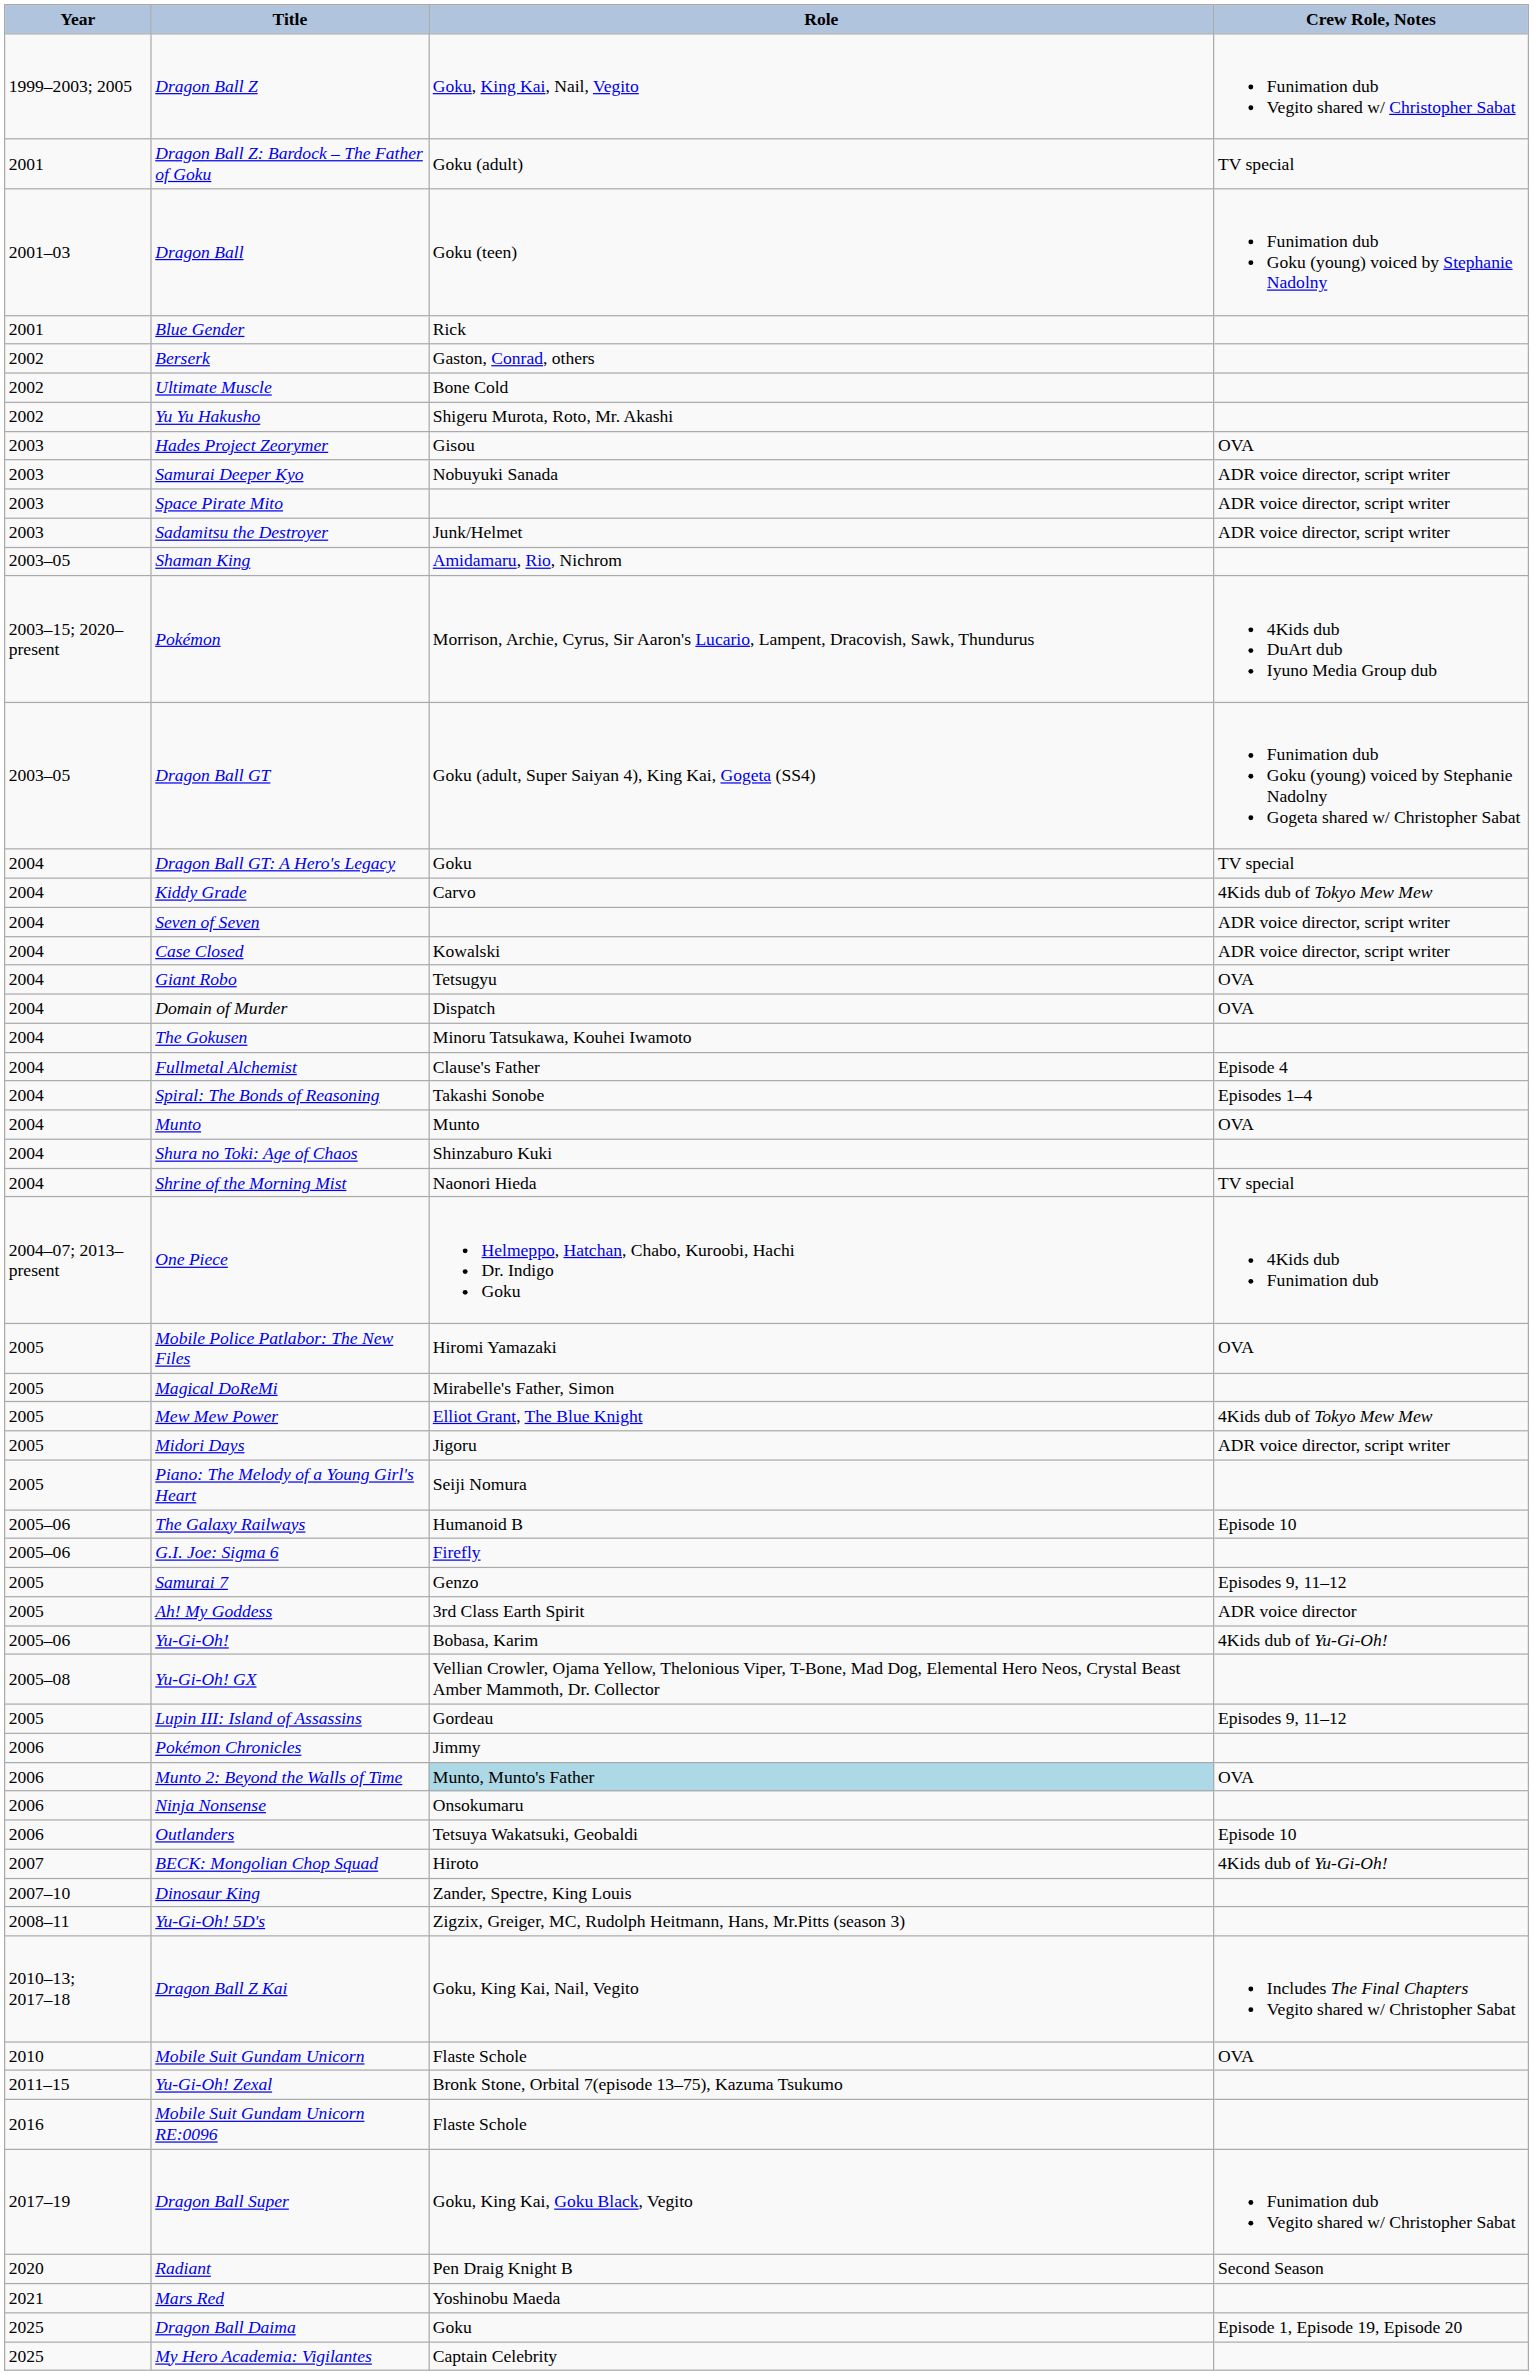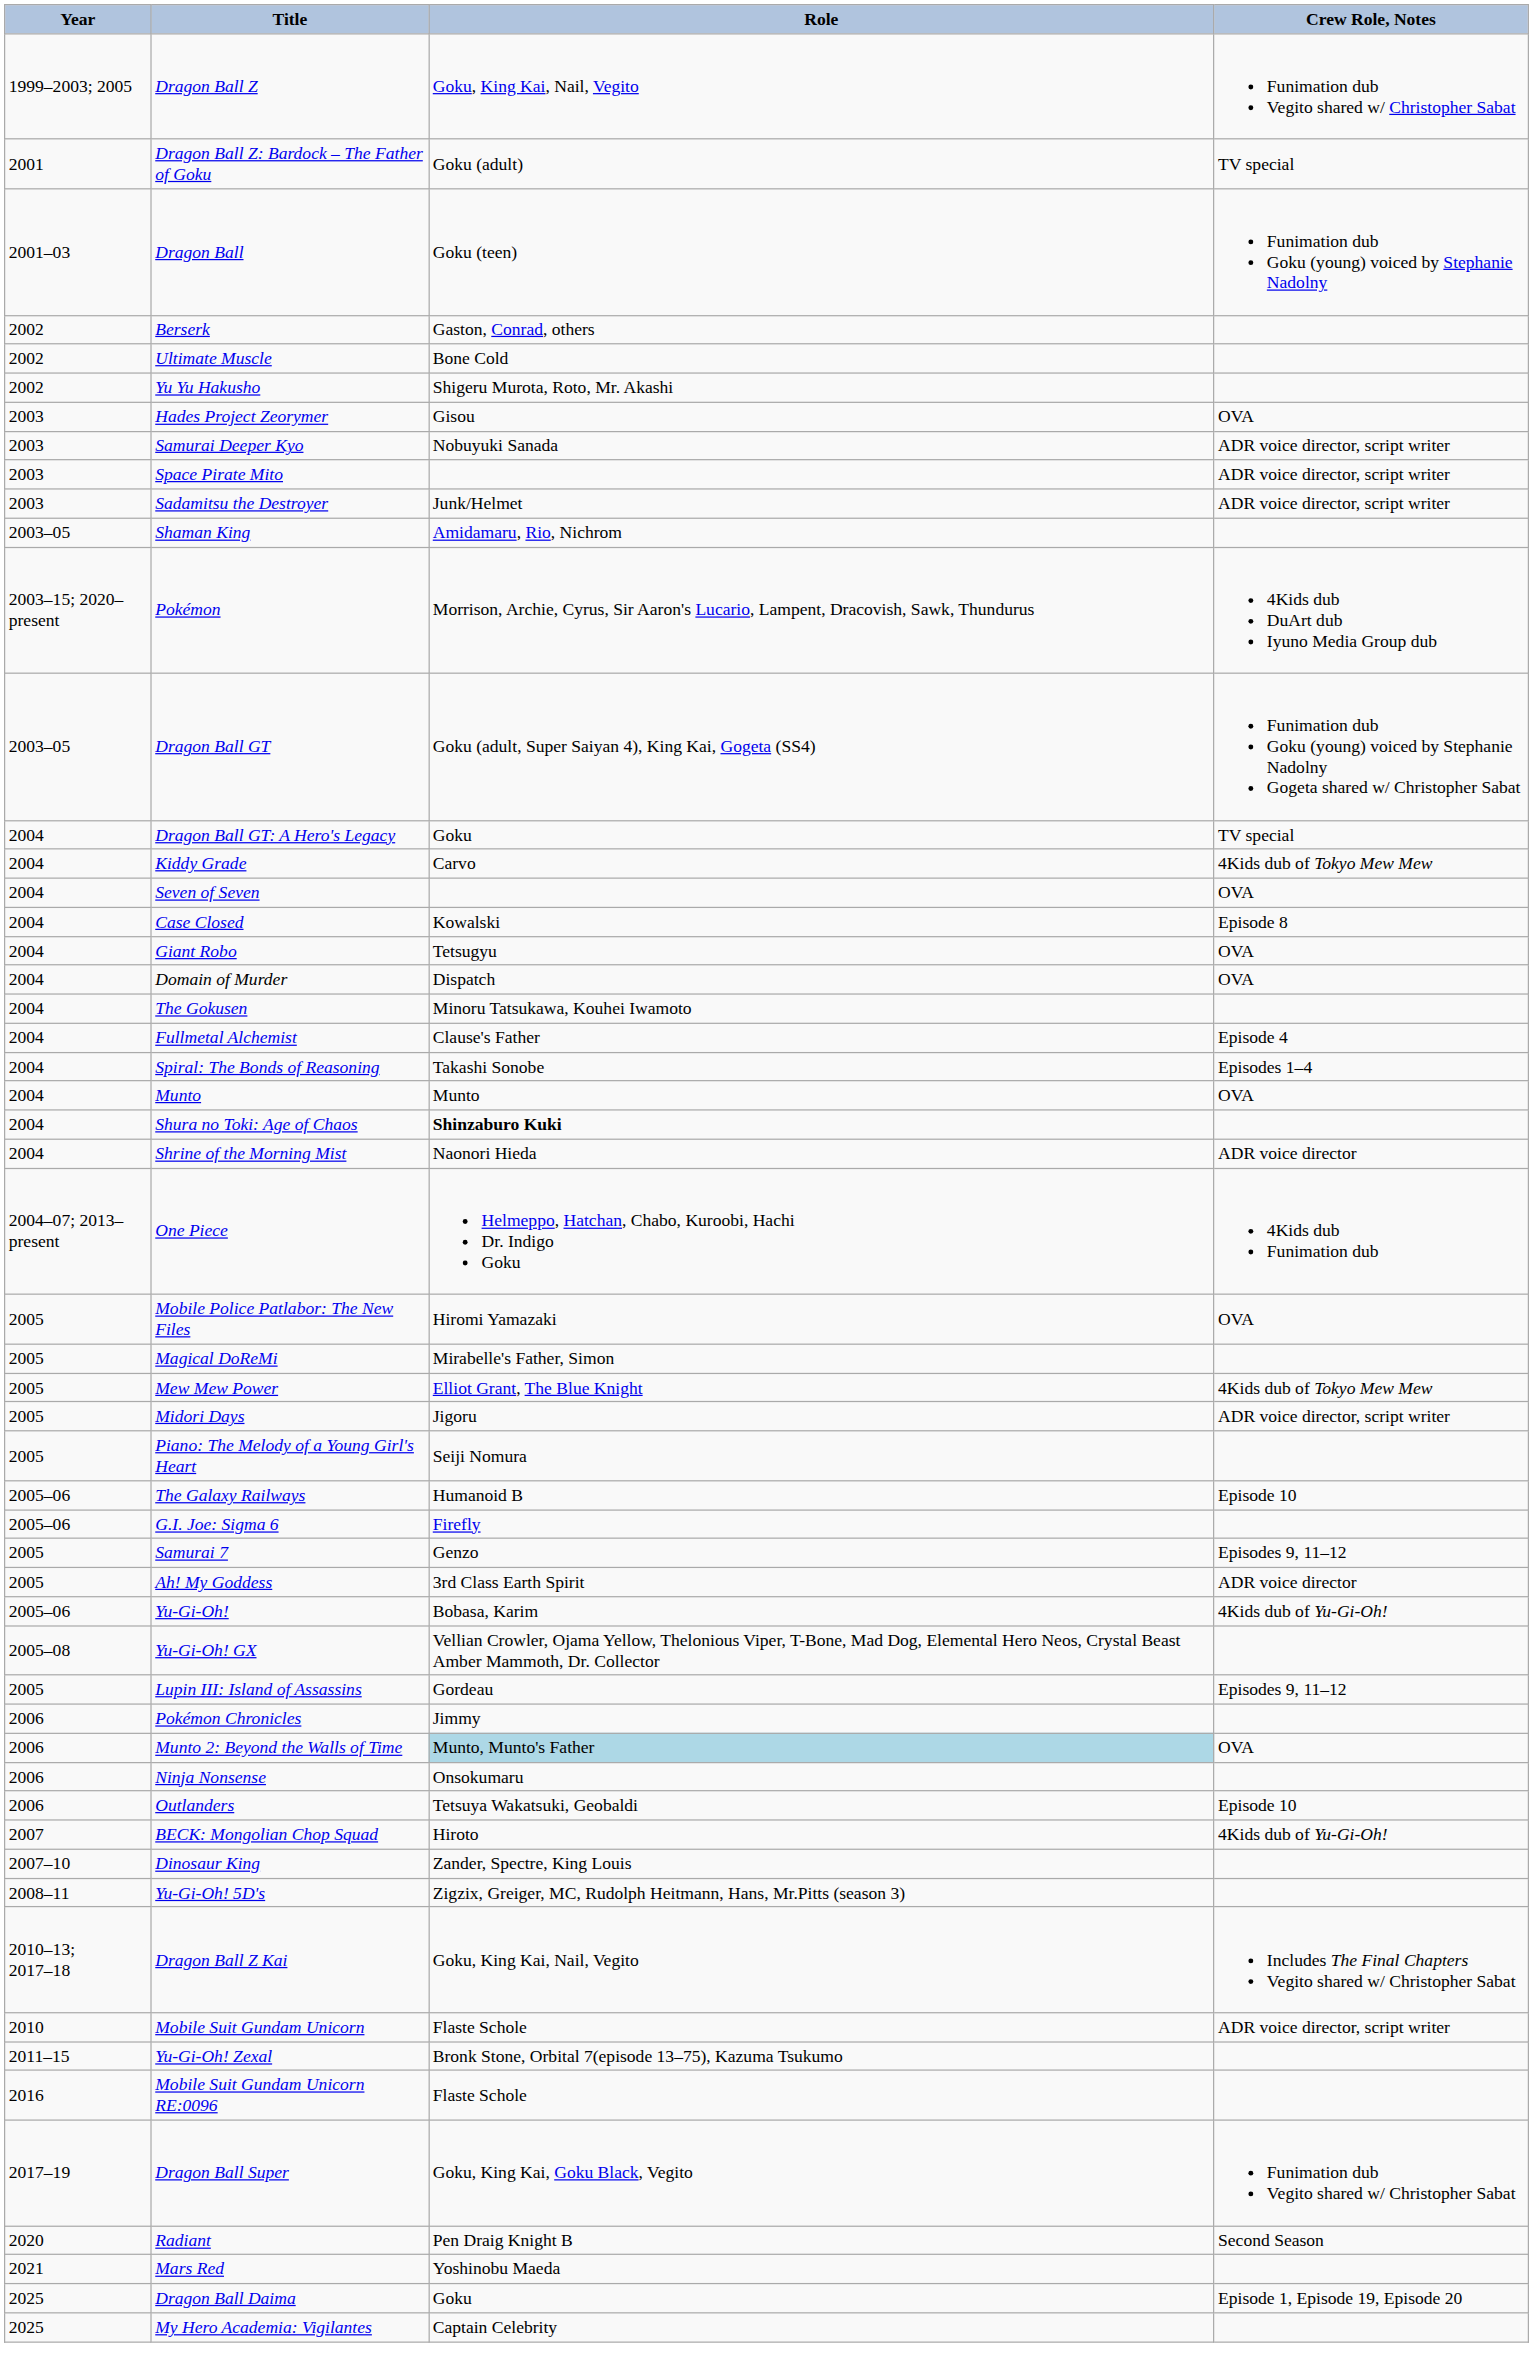 <table class="wikitable sortable plainrowheaders" style="font-size: 90%;">
 <tr>
 <th style="background:#b0c4de;">Year</th>
 <th style="background:#b0c4de;">Title</th>
 <th style="background:#b0c4de;">Role</th>
 <th style="background:#b0c4de;">Crew Role, Notes</th>
 </tr>
 <tr>
 <td>1999–2003; 2005</td>
 <td><em><a href='#'>Dragon Ball Z</a></em></td>
 <td><a href='#'>Goku</a>, <a href='#'>King Kai</a>, Nail, <a href='#'>Vegito</a></td>
 <td><br><ul><li>Funimation dub</li><li>Vegito shared w/ <a href='#'>Christopher Sabat</a></li></ul></td>
 </tr>
 <tr>
 <td>2001</td>
 <td><em><a href='#'>Dragon Ball Z: Bardock – The Father of Goku</a></em></td>
 <td>Goku (adult)</td>
 <td>TV special</td>
 </tr>
 <tr>
 <td>2001–03</td>
 <td><em><a href='#'>Dragon Ball</a></em></td>
 <td>Goku (teen)</td>
 <td><br><ul><li>Funimation dub</li><li>Goku (young) voiced by <a href='#'>Stephanie Nadolny</a></li></ul></td>
-</tr>
-<tr>
-<td>2001</td>
-<td><em><a href='#'>Blue Gender</a></em></td>
-<td>Rick</td>
-<td></td>
 </tr>
 <tr>
 <td>2002</td>
 <td><em><a href='#'>Berserk</a></em></td>
 <td>Gaston, <a href='#'>Conrad</a>, others</td>
 <td></td>
 </tr>
 <tr>
 <td>2002</td>
 <td><em><a href='#'>Ultimate Muscle</a></em></td>
 <td>Bone Cold</td>
 <td></td>
 </tr>
 <tr>
 <td>2002</td>
 <td><em><a href='#'>Yu Yu Hakusho</a></em></td>
 <td>Shigeru Murota, Roto, Mr. Akashi</td>
 <td></td>
 </tr>
 <tr>
 <td>2003</td>
 <td><em><a href='#'>Hades Project Zeorymer</a></em></td>
 <td>Gisou</td>
 <td>OVA</td>
 </tr>
 <tr>
 <td>2003</td>
 <td><em><a href='#'>Samurai Deeper Kyo</a></em></td>
 <td>Nobuyuki Sanada</td>
 <td>ADR voice director, script writer</td>
 </tr>
 <tr>
 <td>2003</td>
 <td><em><a href='#'>Space Pirate Mito</a></em></td>
 <td></td>
 <td>ADR voice director, script writer</td>
 </tr>
 <tr>
 <td>2003</td>
 <td><em><a href='#'>Sadamitsu the Destroyer</a></em></td>
 <td>Junk/Helmet</td>
 <td>ADR voice director, script writer</td>
 </tr>
 <tr>
 <td>2003–05</td>
 <td><em><a href='#'>Shaman King</a></em></td>
 <td><a href='#'>Amidamaru</a>, <a href='#'>Rio</a>, Nichrom</td>
 <td></td>
 </tr>
 <tr>
 <td>2003–15; 2020–present</td>
 <td><em><a href='#'>Pokémon</a></em></td>
 <td>Morrison, Archie, Cyrus, Sir Aaron's <a href='#'>Lucario</a>, Lampent, Dracovish, Sawk, Thundurus</td>
 <td><br><ul><li>4Kids dub</li><li>DuArt dub</li><li>Iyuno Media Group dub</li></ul></td>
 </tr>
 <tr>
 <td>2003–05</td>
 <td><em><a href='#'>Dragon Ball GT</a></em></td>
 <td>Goku (adult, Super Saiyan 4), King Kai, <a href='#'>Gogeta</a> (SS4)</td>
 <td><br><ul><li>Funimation dub</li><li>Goku (young) voiced by Stephanie Nadolny</li><li>Gogeta shared w/ Christopher Sabat</li></ul></td>
 </tr>
 <tr>
 <td>2004</td>
 <td><em><a href='#'>Dragon Ball GT: A Hero's Legacy</a></em></td>
 <td>Goku</td>
 <td>TV special</td>
 </tr>
 <tr>
 <td>2004</td>
 <td><em><a href='#'>Kiddy Grade</a></em></td>
 <td>Carvo</td>
 <td>4Kids dub of <em>Tokyo Mew Mew</em></td>
 </tr>
 <tr>
 <td>2004</td>
 <td><em><a href='#'>Seven of Seven</a></em></td>
 <td></td>
-<td>ADR voice director, script writer</td>
+<td>OVA</td>
 </tr>
 <tr>
 <td>2004</td>
 <td><em><a href='#'>Case Closed</a></em></td>
 <td>Kowalski</td>
-<td>ADR voice director, script writer</td>
+<td>Episode 8</td>
 </tr>
 <tr>
 <td>2004</td>
 <td><em><a href='#'>Giant Robo</a></em></td>
 <td>Tetsugyu</td>
 <td>OVA</td>
 </tr>
 <tr>
 <td>2004</td>
 <td><em>Domain of Murder</em></td>
 <td>Dispatch</td>
 <td>OVA</td>
 </tr>
 <tr>
 <td>2004</td>
 <td><em><a href='#'>The Gokusen</a></em></td>
 <td>Minoru Tatsukawa, Kouhei Iwamoto</td>
 <td></td>
 </tr>
 <tr>
 <td>2004</td>
 <td><em><a href='#'>Fullmetal Alchemist</a></em></td>
 <td>Clause's Father</td>
 <td>Episode 4</td>
 </tr>
 <tr>
 <td>2004</td>
 <td><em><a href='#'>Spiral: The Bonds of Reasoning</a></em></td>
 <td>Takashi Sonobe</td>
 <td>Episodes 1–4</td>
 </tr>
 <tr>
 <td>2004</td>
 <td><em><a href='#'>Munto</a></em></td>
 <td>Munto</td>
 <td>OVA</td>
 </tr>
 <tr>
 <td>2004</td>
 <td><em><a href='#'>Shura no Toki: Age of Chaos</a></em></td>
-<td>Shinzaburo Kuki</td>
+<td><strong>Shinzaburo Kuki</strong></td>
 <td></td>
 </tr>
 <tr>
 <td>2004</td>
 <td><em><a href='#'>Shrine of the Morning Mist</a></em></td>
 <td>Naonori Hieda</td>
-<td>TV special</td>
+<td>ADR voice director</td>
 </tr>
 <tr>
 <td>2004–07; 2013–present</td>
 <td><em><a href='#'>One Piece</a></em></td>
 <td><br><ul><li><a href='#'>Helmeppo</a>, <a href='#'>Hatchan</a>, Chabo, Kuroobi, Hachi</li><li>Dr. Indigo</li><li>Goku</li></ul></td>
 <td><br><ul><li>4Kids dub</li><li>Funimation dub</li></ul></td>
 </tr>
 <tr>
 <td>2005</td>
 <td><em><a href='#'>Mobile Police Patlabor: The New Files</a></em></td>
 <td>Hiromi Yamazaki</td>
 <td>OVA</td>
 </tr>
 <tr>
 <td>2005</td>
 <td><em><a href='#'>Magical DoReMi</a></em></td>
 <td>Mirabelle's Father, Simon</td>
 <td></td>
 </tr>
 <tr>
 <td>2005</td>
 <td><em><a href='#'>Mew Mew Power</a></em></td>
 <td><a href='#'>Elliot Grant</a>, <a href='#'>The Blue Knight</a></td>
 <td>4Kids dub of <em>Tokyo Mew Mew</em></td>
 </tr>
 <tr>
 <td>2005</td>
 <td><em><a href='#'>Midori Days</a></em></td>
 <td>Jigoru</td>
 <td>ADR voice director, script writer</td>
 </tr>
 <tr>
 <td>2005</td>
 <td><em><a href='#'>Piano: The Melody of a Young Girl's Heart</a></em></td>
 <td>Seiji Nomura</td>
 <td></td>
 </tr>
 <tr>
 <td>2005–06</td>
 <td><em><a href='#'>The Galaxy Railways</a></em></td>
 <td>Humanoid B</td>
 <td>Episode 10</td>
 </tr>
 <tr>
 <td>2005–06</td>
 <td><em><a href='#'>G.I. Joe: Sigma 6</a></em></td>
 <td><a href='#'>Firefly</a></td>
 <td></td>
 </tr>
 <tr>
 <td>2005</td>
 <td><em><a href='#'>Samurai 7</a></em></td>
 <td>Genzo</td>
 <td>Episodes 9, 11–12</td>
 </tr>
 <tr>
 <td>2005</td>
 <td><em><a href='#'>Ah! My Goddess</a></em></td>
 <td>3rd Class Earth Spirit</td>
 <td>ADR voice director</td>
 </tr>
 <tr>
 <td>2005–06</td>
 <td><em><a href='#'>Yu-Gi-Oh!</a></em></td>
 <td>Bobasa, Karim</td>
 <td>4Kids dub of <em>Yu-Gi-Oh!</em></td>
 </tr>
 <tr>
 <td>2005–08</td>
 <td><em><a href='#'>Yu-Gi-Oh! GX</a></em></td>
 <td>Vellian Crowler, Ojama Yellow, Thelonious Viper, T-Bone, Mad Dog, Elemental Hero Neos, Crystal Beast Amber Mammoth, Dr. Collector</td>
 <td></td>
 </tr>
 <tr>
 <td>2005</td>
 <td><em><a href='#'>Lupin III: Island of Assassins</a></em></td>
 <td>Gordeau</td>
 <td>Episodes 9, 11–12</td>
 </tr>
 <tr>
 <td>2006</td>
 <td><em><a href='#'>Pokémon Chronicles</a></em></td>
 <td>Jimmy</td>
 <td></td>
 </tr>
 <tr>
 <td>2006</td>
 <td><em><a href='#'>Munto 2: Beyond the Walls of Time</a></em></td>
 <td style="background: lightblue;">Munto, Munto's Father</td>
 <td>OVA</td>
 </tr>
 <tr>
 <td>2006</td>
 <td><em><a href='#'>Ninja Nonsense</a></em></td>
 <td>Onsokumaru</td>
 <td></td>
 </tr>
 <tr>
 <td>2006</td>
 <td><em><a href='#'>Outlanders</a></em></td>
 <td>Tetsuya Wakatsuki, Geobaldi</td>
 <td>Episode 10</td>
 </tr>
 <tr>
 <td>2007</td>
 <td><em><a href='#'>BECK: Mongolian Chop Squad</a></em></td>
 <td>Hiroto</td>
 <td>4Kids dub of <em>Yu-Gi-Oh!</em></td>
 </tr>
 <tr>
 <td>2007–10</td>
 <td><em><a href='#'>Dinosaur King</a></em></td>
 <td>Zander, Spectre, King Louis</td>
 <td></td>
 </tr>
 <tr>
 <td>2008–11</td>
 <td><em><a href='#'>Yu-Gi-Oh! 5D's</a></em></td>
 <td>Zigzix, Greiger, MC, Rudolph Heitmann, Hans, Mr.Pitts (season 3)</td>
 <td></td>
 </tr>
 <tr>
 <td>2010–13;<br>2017–18</td>
 <td><em><a href='#'>Dragon Ball Z Kai</a></em></td>
 <td>Goku, King Kai, Nail, Vegito</td>
 <td><br><ul><li>Includes <em>The Final Chapters</em></li><li>Vegito shared w/ Christopher Sabat</li></ul></td>
 </tr>
 <tr>
 <td>2010</td>
 <td><em><a href='#'>Mobile Suit Gundam Unicorn</a></em></td>
 <td>Flaste Schole</td>
-<td>OVA</td>
+<td>ADR voice director, script writer</td>
 </tr>
 <tr>
 <td>2011–15</td>
 <td><em><a href='#'>Yu-Gi-Oh! Zexal</a></em></td>
 <td>Bronk Stone, Orbital 7(episode 13–75), Kazuma Tsukumo</td>
 <td></td>
 </tr>
 <tr>
 <td>2016</td>
 <td><em><a href='#'>Mobile Suit Gundam Unicorn RE:0096</a></em></td>
 <td>Flaste Schole</td>
 <td></td>
 </tr>
 <tr>
 <td>2017–19</td>
 <td><em><a href='#'>Dragon Ball Super</a></em></td>
 <td>Goku, King Kai, <a href='#'>Goku Black</a>, Vegito</td>
 <td><br><ul><li>Funimation dub</li><li>Vegito shared w/ Christopher Sabat</li></ul></td>
 </tr>
 <tr>
 <td>2020</td>
 <td><a href='#'><em>Radiant</em></a></td>
 <td>Pen Draig Knight B</td>
 <td>Second Season</td>
 </tr>
 <tr>
 <td>2021</td>
 <td><em><a href='#'>Mars Red</a></em></td>
 <td>Yoshinobu Maeda</td>
 <td></td>
 </tr>
 <tr>
 <td>2025</td>
 <td><em><a href='#'>Dragon Ball Daima</a></em></td>
 <td>Goku</td>
 <td>Episode 1, Episode 19, Episode 20</td>
 </tr>
 <tr>
 <td>2025</td>
 <td><em><a href='#'>My Hero Academia: Vigilantes</a></em></td>
 <td>Captain Celebrity</td>
 <td></td>
 </tr>
 </table>
